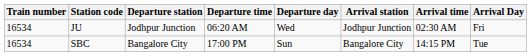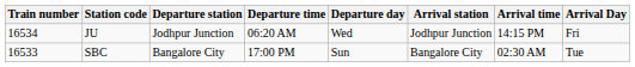 <table class="wikitable">
 <tr>
 <th>Train number</th>
 <th>Station code</th>
 <th>Departure station</th>
 <th>Departure time</th>
 <th>Departure day</th>
 <th>Arrival station</th>
 <th>Arrival time</th>
 <th>Arrival Day</th>
 </tr>
 <tr>
 <td>16534</td>
 <td>JU</td>
 <td>Jodhpur Junction</td>
 <td>06:20 AM</td>
 <td>Wed</td>
 <td>Jodhpur Junction</td>
-<td>02:30 AM</td>
+<td>14:15 PM</td>
 <td>Fri</td>
 </tr>
 <tr>
-<td>16534</td>
+<td>16533</td>
 <td>SBC</td>
 <td>Bangalore City</td>
 <td>17:00 PM</td>
 <td>Sun</td>
 <td>Bangalore City</td>
-<td>14:15 PM</td>
+<td>02:30 AM</td>
 <td>Tue</td>
 </tr>
 </table>
